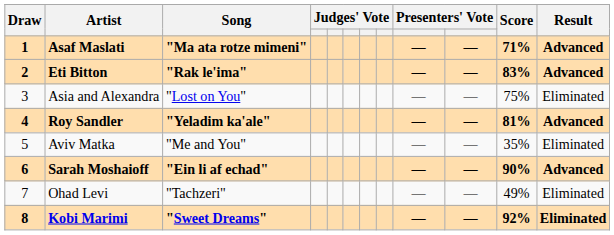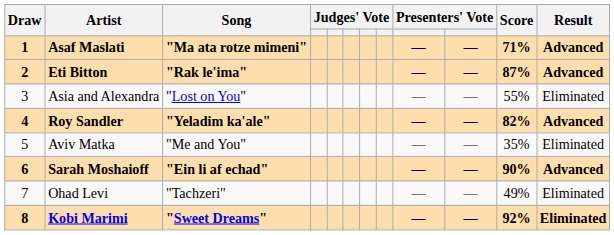 <table class="sortable wikitable" style="margin: 1em auto 1em auto; text-align:center; font-size:90%; line-height:18px;">
 <tr>
 </tr>
 <tr>
 <th rowspan="2">Draw</th>
 <th rowspan="2">Artist</th>
 <th rowspan="2">Song</th>
 <th colspan="5" class="unsortable">Judges' Vote</th>
 <th colspan="2" class="unsortable">Presenters' Vote</th>
 <th rowspan="2">Score</th>
 <th rowspan="2">Result</th>
 </tr>
 <tr>
 <th class="unsortable"></th>
 <th class="unsortable"></th>
 <th class="unsortable"></th>
 <th class="unsortable"></th>
 <th class="unsortable"></th>
 <th class="unsortable"></th>
 <th class="unsortable"></th>
 </tr>
 <tr style="font-weight:bold; background:#FFDEAD;">
 <td>1</td>
 <td align="left">Asaf Maslati</td>
 <td align="left">"Ma ata rotze mimeni"</td>
 <td></td>
 <td></td>
 <td></td>
 <td></td>
 <td></td>
 <td>—</td>
 <td>—</td>
 <td>71%</td>
 <td>Advanced</td>
 </tr>
 <tr style="font-weight:bold; background:#FFDEAD;">
 <td>2</td>
 <td align="left">Eti Bitton</td>
 <td align="left">"Rak le'ima"</td>
 <td></td>
 <td></td>
 <td></td>
 <td></td>
 <td></td>
 <td>—</td>
 <td>—</td>
-<td>83%</td>
+<td>87%</td>
 <td>Advanced</td>
 </tr>
 <tr>
 <td>3</td>
 <td align="left">Asia and Alexandra</td>
 <td align="left">"<a href='#'>Lost on You</a>"</td>
 <td></td>
 <td></td>
 <td></td>
 <td></td>
 <td></td>
 <td>—</td>
 <td>—</td>
-<td>75%</td>
+<td>55%</td>
 <td>Eliminated</td>
 </tr>
 <tr style="font-weight:bold; background:#FFDEAD;">
 <td>4</td>
 <td align="left">Roy Sandler</td>
 <td align="left">"Yeladim ka'ale"</td>
 <td></td>
 <td></td>
 <td></td>
 <td></td>
 <td></td>
 <td>—</td>
 <td>—</td>
-<td>81%</td>
+<td>82%</td>
 <td>Advanced</td>
 </tr>
 <tr>
 <td>5</td>
 <td align="left">Aviv Matka</td>
 <td align="left">"Me and You"</td>
 <td></td>
 <td></td>
 <td></td>
 <td></td>
 <td></td>
 <td>—</td>
 <td>—</td>
 <td>35%</td>
 <td>Eliminated</td>
 </tr>
 <tr style="font-weight:bold; background:#FFDEAD;">
 <td>6</td>
 <td align="left">Sarah Moshaioff</td>
 <td align="left">"Ein li af echad"</td>
 <td></td>
 <td></td>
 <td></td>
 <td></td>
 <td></td>
 <td>—</td>
 <td>—</td>
 <td>90%</td>
 <td>Advanced</td>
 </tr>
 <tr>
 <td>7</td>
 <td align="left">Ohad Levi</td>
 <td align="left">"Tachzeri"</td>
 <td></td>
 <td></td>
 <td></td>
 <td></td>
 <td></td>
 <td>—</td>
 <td>—</td>
 <td>49%</td>
 <td>Eliminated</td>
 </tr>
 <tr style="font-weight:bold; background:#FFDEAD;">
 <td>8</td>
 <td align="left"><a href='#'>Kobi Marimi</a></td>
 <td align="left">"<a href='#'>Sweet Dreams</a>"</td>
 <td></td>
 <td></td>
 <td></td>
 <td></td>
 <td></td>
 <td>—</td>
 <td>—</td>
 <td>92%</td>
 <td>Eliminated</td>
 </tr>
 </table>
